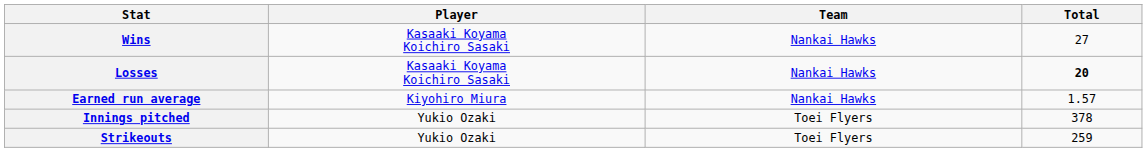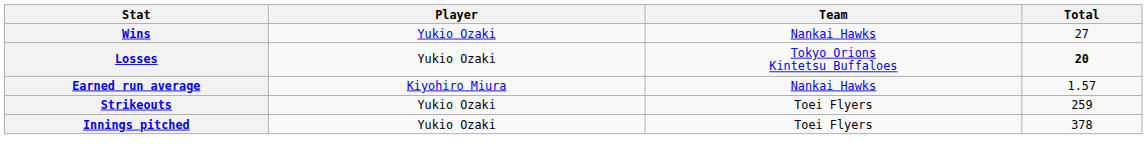 <table class="wikitable" style="text-align:center;">
 <tr>
 <th scope="col" width="7%">Stat</th>
 <th scope="col" width="10%">Player</th>
 <th scope="col" width="10%">Team</th>
 <th scope="col" width="3%">Total</th>
 </tr>
 <tr>
 <th scope="row" style="text-align:center;"><a href='#'>Wins</a></th>
-<td><a href='#'>Kasaaki Koyama</a><br><a href='#'>Koichiro Sasaki</a></td>
+<td><a href='#'>Yukio Ozaki</a></td>
 <td><a href='#'>Nankai Hawks</a></td>
 <td>27</td>
 </tr>
 <tr>
 <th scope="row" style="text-align:center;"><a href='#'>Losses</a></th>
-<td><a href='#'>Kasaaki Koyama</a><br><a href='#'>Koichiro Sasaki</a></td>
-<td><a href='#'>Nankai Hawks</a></td>
+<td>Yukio Ozaki</td>
+<td><a href='#'>Tokyo Orions</a><br><a href='#'>Kintetsu Buffaloes</a></td>
 <td><strong>20</strong></td>
 </tr>
 <tr>
 <th scope="row" style="text-align:center;"><a href='#'>Earned run average</a></th>
 <td><a href='#'>Kiyohiro Miura</a></td>
 <td><a href='#'>Nankai Hawks</a></td>
 <td>1.57</td>
 </tr>
 <tr>
+<th scope="row" style="text-align:center;"><a href='#'>Strikeouts</a></th>
+<td>Yukio Ozaki</td>
+<td>Toei Flyers</td>
+<td>259</td>
+</tr>
+<tr>
 <th scope="row" style="text-align:center;"><a href='#'>Innings pitched</a></th>
 <td>Yukio Ozaki</td>
 <td>Toei Flyers</td>
 <td>378</td>
 </tr>
-<tr>
-<th scope="row" style="text-align:center;"><a href='#'>Strikeouts</a></th>
-<td>Yukio Ozaki</td>
-<td>Toei Flyers</td>
-<td>259</td>
-</tr>
 </table>
